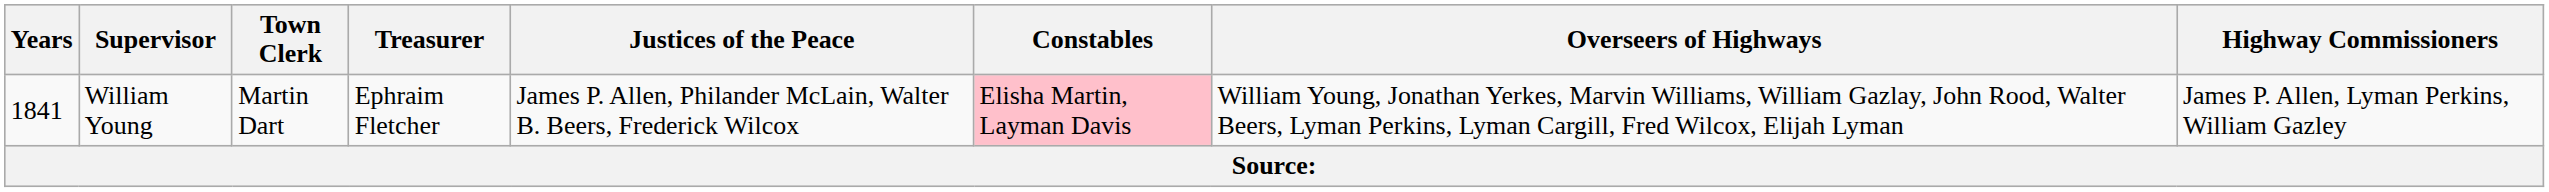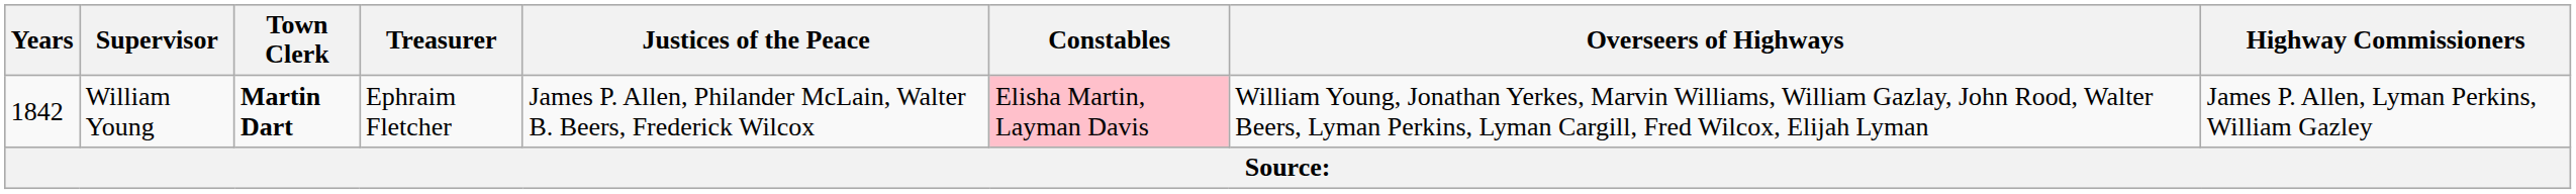 <table class="wikitable">
 <tr>
 <th>Years</th>
 <th>Supervisor</th>
 <th>Town Clerk</th>
 <th>Treasurer</th>
 <th>Justices of the Peace</th>
 <th>Constables</th>
 <th>Overseers of Highways</th>
 <th>Highway Commissioners</th>
 </tr>
 <tr>
-<td>1841</td>
+<td>1842</td>
 <td>William Young</td>
-<td>Martin Dart</td>
+<td><strong>Martin Dart</strong></td>
 <td>Ephraim Fletcher</td>
 <td>James P. Allen, Philander McLain, Walter B. Beers, Frederick Wilcox</td>
 <td style="background: pink;">Elisha Martin, Layman Davis</td>
 <td>William Young, Jonathan Yerkes, Marvin Williams, William Gazlay, John Rood, Walter Beers, Lyman Perkins, Lyman Cargill, Fred Wilcox, Elijah Lyman</td>
 <td>James P. Allen, Lyman Perkins, William Gazley</td>
 </tr>
 <tr>
 <th colspan="8">Source:</th>
 </tr>
 </table>
